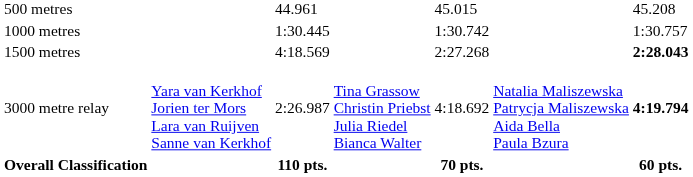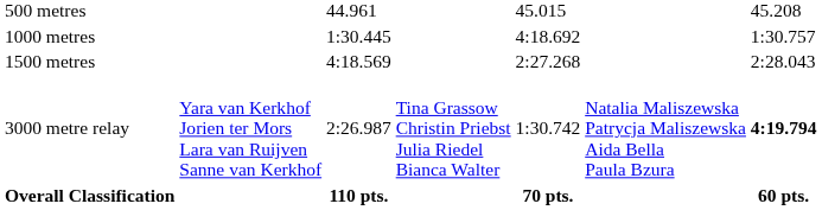 <table>
 <tr>
 <td>500 metres</td>
 <td></td>
 <td>44.961</td>
 <td></td>
 <td>45.015</td>
 <td></td>
 <td>45.208</td>
 </tr>
 <tr>
 <td>1000 metres</td>
 <td></td>
 <td>1:30.445</td>
 <td></td>
-<td>1:30.742</td>
+<td>4:18.692</td>
 <td></td>
 <td>1:30.757</td>
 </tr>
 <tr>
 <td>1500 metres</td>
 <td></td>
 <td>4:18.569</td>
 <td></td>
 <td>2:27.268</td>
 <td></td>
-<td><strong>2:28.043</strong></td>
+<td>2:28.043</td>
 </tr>
 <tr>
 <td>3000 metre relay</td>
 <td valign=top><br><a href='#'>Yara van Kerkhof</a><br><a href='#'>Jorien ter Mors</a><br><a href='#'>Lara van Ruijven</a><br><a href='#'>Sanne van Kerkhof</a></td>
 <td>2:26.987</td>
 <td valign=top><br><a href='#'>Tina Grassow</a><br><a href='#'>Christin Priebst</a><br><a href='#'>Julia Riedel</a><br><a href='#'>Bianca Walter</a></td>
-<td>4:18.692</td>
+<td>1:30.742</td>
 <td valign=top><br><a href='#'>Natalia Maliszewska</a><br><a href='#'>Patrycja Maliszewska</a><br><a href='#'>Aida Bella</a><br><a href='#'>Paula Bzura</a></td>
 <td><strong>4:19.794</strong></td>
 </tr>
 <tr>
 <th>Overall Classification</th>
 <th></th>
 <th>110 pts.</th>
 <th></th>
 <th>70 pts.</th>
 <th></th>
 <th>60 pts.</th>
 </tr>
 </table>
